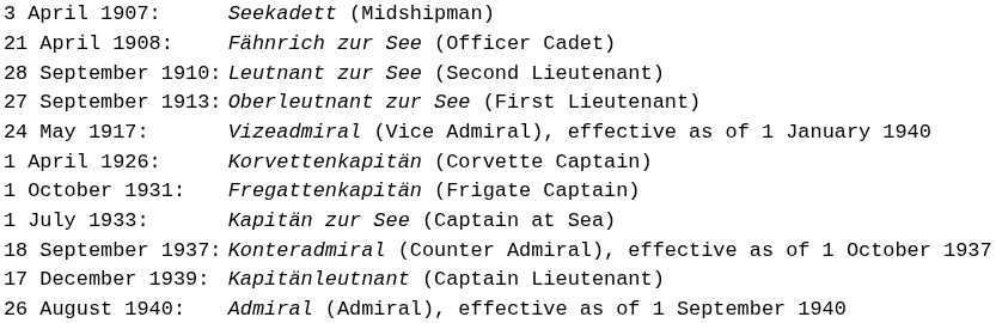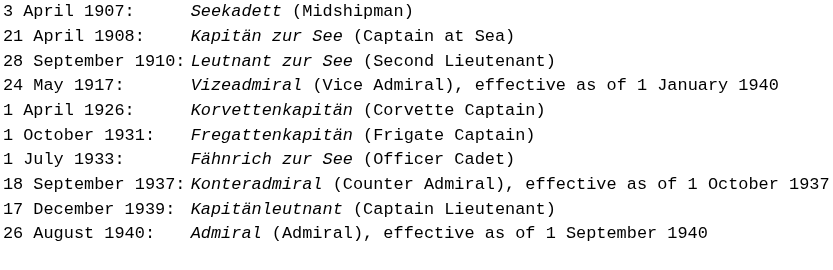 <table style="background: transparent;">
 <tr>
 <td>3 April 1907:</td>
 <td><em>Seekadett</em> (Midshipman)</td>
 </tr>
 <tr>
 <td>21 April 1908:</td>
-<td><em>Fähnrich zur See</em> (Officer Cadet)</td>
+<td><em>Kapitän zur See</em> (Captain at Sea)</td>
 </tr>
 <tr>
 <td>28 September 1910:</td>
 <td><em>Leutnant zur See</em>  (Second Lieutenant)</td>
-</tr>
-<tr>
-<td>27 September 1913:</td>
-<td><em>Oberleutnant zur See</em>  (First Lieutenant)</td>
 </tr>
 <tr>
 <td>24 May 1917:</td>
 <td><em>Vizeadmiral</em> (Vice Admiral), effective as of 1 January 1940</td>
 </tr>
 <tr>
 <td>1 April 1926:</td>
 <td><em>Korvettenkapitän</em> (Corvette Captain)</td>
 </tr>
 <tr>
 <td>1 October 1931:</td>
 <td><em>Fregattenkapitän</em> (Frigate Captain)</td>
 </tr>
 <tr>
 <td>1 July 1933:</td>
-<td><em>Kapitän zur See</em> (Captain at Sea)</td>
+<td><em>Fähnrich zur See</em> (Officer Cadet)</td>
 </tr>
 <tr>
 <td>18 September 1937:</td>
 <td><em>Konteradmiral</em> (Counter Admiral), effective as of 1 October 1937</td>
 </tr>
 <tr>
 <td>17 December 1939:</td>
 <td><em>Kapitänleutnant</em> (Captain Lieutenant)</td>
 </tr>
 <tr>
 <td>26 August 1940:</td>
 <td><em>Admiral</em> (Admiral), effective as of 1 September 1940</td>
 </tr>
 </table>
